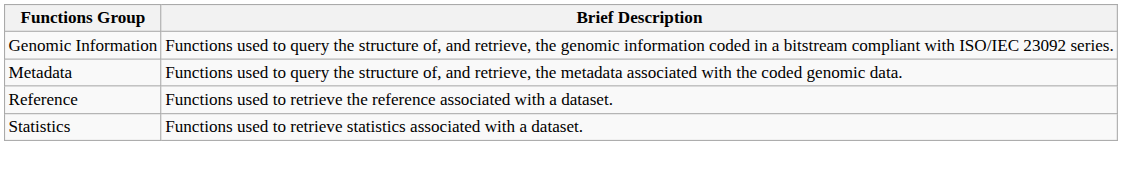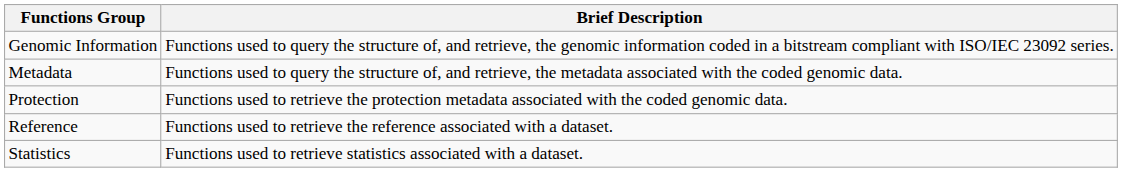 <table class="wikitable">
 <tr>
 <th>Functions Group</th>
 <th>Brief Description</th>
 </tr>
 <tr>
 <td>Genomic Information</td>
 <td>Functions used to query the structure of, and retrieve, the genomic information coded in a bitstream compliant with ISO/IEC 23092 series.</td>
 </tr>
 <tr>
 <td>Metadata</td>
 <td>Functions used to query the structure of, and retrieve, the metadata associated with the coded genomic data.</td>
 </tr>
 <tr>
+<td>Protection</td>
+<td>Functions used to retrieve the protection metadata associated with the coded genomic data.</td>
+</tr>
+<tr>
 <td>Reference</td>
 <td>Functions used to retrieve the reference associated with a dataset.</td>
 </tr>
 <tr>
 <td>Statistics</td>
 <td>Functions used to retrieve statistics associated with a dataset.</td>
 </tr>
 </table>
